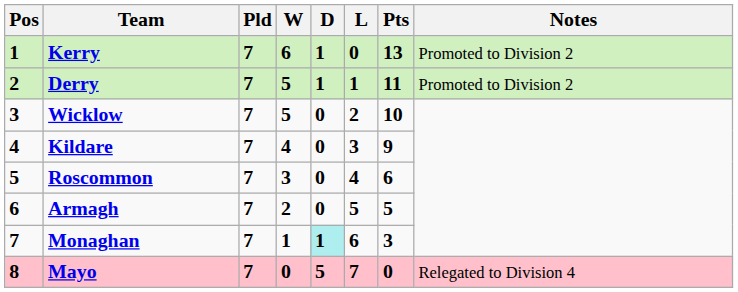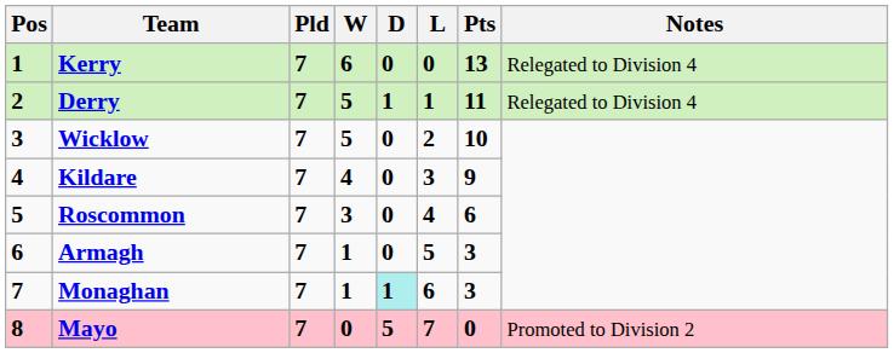 <table class="wikitable" style="text-align: centre;">
 <tr>
 <th width=20>Pos</th>
 <th width=150>Team</th>
 <th width=20>Pld</th>
 <th width=20>W</th>
 <th width=20>D</th>
 <th width=20>L</th>
 <th width=20>Pts</th>
 <th width=250>Notes</th>
 </tr>
 <tr style="background:#D0F0C0;">
 <td><strong>1</strong></td>
 <td align=left><strong> <a href='#'>Kerry</a> </strong></td>
 <td><strong>7</strong></td>
 <td><strong>6</strong></td>
-<td><strong>1</strong></td>
+<td><strong>0</strong></td>
 <td><strong>0</strong></td>
 <td><strong>13</strong></td>
-<td><small> Promoted to Division 2</small></td>
+<td><small> Relegated to Division 4</small></td>
 </tr>
 <tr style="background:#D0F0C0;">
 <td><strong>2</strong></td>
 <td align=left><strong> <a href='#'>Derry</a> </strong></td>
 <td><strong>7</strong></td>
 <td><strong>5</strong></td>
 <td><strong>1</strong></td>
 <td><strong>1</strong></td>
 <td><strong>11</strong></td>
-<td><small> Promoted to Division 2</small></td>
+<td><small> Relegated to Division 4</small></td>
 </tr>
 <tr style>
 <td><strong>3</strong></td>
 <td align=left><strong> <a href='#'>Wicklow</a> </strong></td>
 <td><strong>7</strong></td>
 <td><strong>5</strong></td>
 <td><strong>0</strong></td>
 <td><strong>2</strong></td>
 <td><strong>10</strong></td>
 </tr>
 <tr style>
 <td><strong>4</strong></td>
 <td align=left><strong> <a href='#'>Kildare</a> </strong></td>
 <td><strong>7</strong></td>
 <td><strong>4</strong></td>
 <td><strong>0</strong></td>
 <td><strong>3</strong></td>
 <td><strong>9</strong></td>
 </tr>
 <tr style>
 <td><strong>5</strong></td>
 <td align=left><strong> <a href='#'>Roscommon</a> </strong></td>
 <td><strong>7</strong></td>
 <td><strong>3</strong></td>
 <td><strong>0</strong></td>
 <td><strong>4</strong></td>
 <td><strong>6</strong></td>
 </tr>
 <tr style>
 <td><strong>6</strong></td>
 <td align=left><strong> <a href='#'>Armagh</a> </strong></td>
 <td><strong>7</strong></td>
-<td><strong>2</strong></td>
+<td><strong>1</strong></td>
 <td><strong>0</strong></td>
 <td><strong>5</strong></td>
-<td><strong>5</strong></td>
+<td><strong>3</strong></td>
 </tr>
 <tr style>
 <td><strong>7</strong></td>
 <td align=left><strong> <a href='#'>Monaghan</a> </strong></td>
 <td><strong>7</strong></td>
 <td><strong>1</strong></td>
 <td style="background: paleturquoise;"><strong>1</strong></td>
 <td><strong>6</strong></td>
 <td><strong>3</strong></td>
 </tr>
 <tr style="background:#FFC0CB;">
 <td><strong>8</strong></td>
 <td align=left><strong> <a href='#'>Mayo</a> </strong></td>
 <td><strong>7</strong></td>
 <td><strong>0</strong></td>
 <td><strong>5</strong></td>
 <td><strong>7</strong></td>
 <td><strong>0</strong></td>
-<td><small> Relegated to Division 4</small></td>
+<td><small> Promoted to Division 2</small></td>
 </tr>
 </table>
